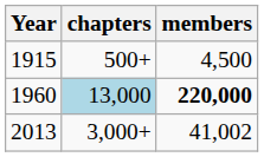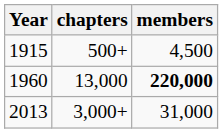 <table class="wikitable" style="text-align: right;">
 <tr>
 <th>Year</th>
 <th>chapters</th>
 <th>members</th>
 </tr>
 <tr>
 <td>1915</td>
 <td>500+</td>
 <td>4,500</td>
 </tr>
 <tr>
 <td>1960</td>
-<td style="background: lightblue;">13,000</td>
+<td>13,000</td>
 <td><strong>220,000</strong></td>
 </tr>
 <tr>
 <td>2013</td>
 <td>3,000+</td>
-<td>41,002</td>
+<td>31,000</td>
 </tr>
 </table>
